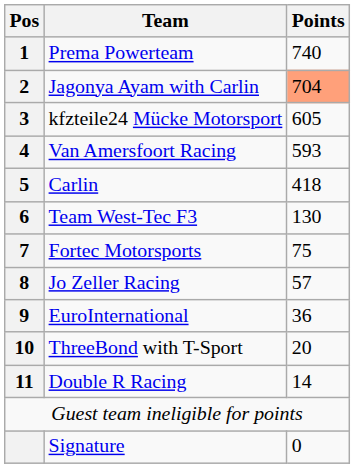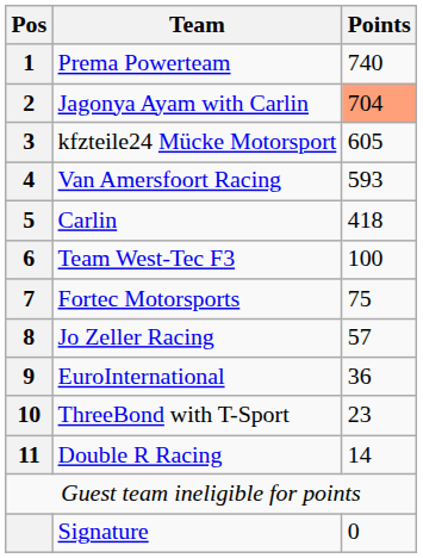 <table class="wikitable" style="font-size: 85%">
 <tr>
 <th>Pos</th>
 <th>Team</th>
 <th>Points</th>
 </tr>
 <tr>
 <th>1</th>
 <td> <a href='#'>Prema Powerteam</a></td>
 <td>740</td>
 </tr>
 <tr>
 <th>2</th>
 <td> <a href='#'>Jagonya Ayam with Carlin</a></td>
 <td style="background: lightsalmon;">704</td>
 </tr>
 <tr>
 <th>3</th>
 <td nowrap> kfzteile24 <a href='#'>Mücke Motorsport</a></td>
 <td>605</td>
 </tr>
 <tr>
 <th>4</th>
 <td> <a href='#'>Van Amersfoort Racing</a></td>
 <td>593</td>
 </tr>
 <tr>
 <th>5</th>
 <td> <a href='#'>Carlin</a></td>
 <td>418</td>
 </tr>
 <tr>
 <th>6</th>
 <td> <a href='#'>Team West-Tec F3</a></td>
-<td>130</td>
+<td>100</td>
 </tr>
 <tr>
 <th>7</th>
 <td> <a href='#'>Fortec Motorsports</a></td>
 <td>75</td>
 </tr>
 <tr>
 <th>8</th>
 <td> <a href='#'>Jo Zeller Racing</a></td>
 <td>57</td>
 </tr>
 <tr>
 <th>9</th>
 <td> <a href='#'>EuroInternational</a></td>
 <td>36</td>
 </tr>
 <tr>
 <th>10</th>
 <td> <a href='#'>ThreeBond</a> with T-Sport</td>
-<td>20</td>
+<td>23</td>
 </tr>
 <tr>
 <th>11</th>
 <td> <a href='#'>Double R Racing</a></td>
 <td>14</td>
 </tr>
 <tr>
 <td colspan=3 align=center><em>Guest team ineligible for points</em></td>
 </tr>
 <tr>
 <th></th>
 <td> <a href='#'>Signature</a></td>
 <td>0</td>
 </tr>
 </table>
